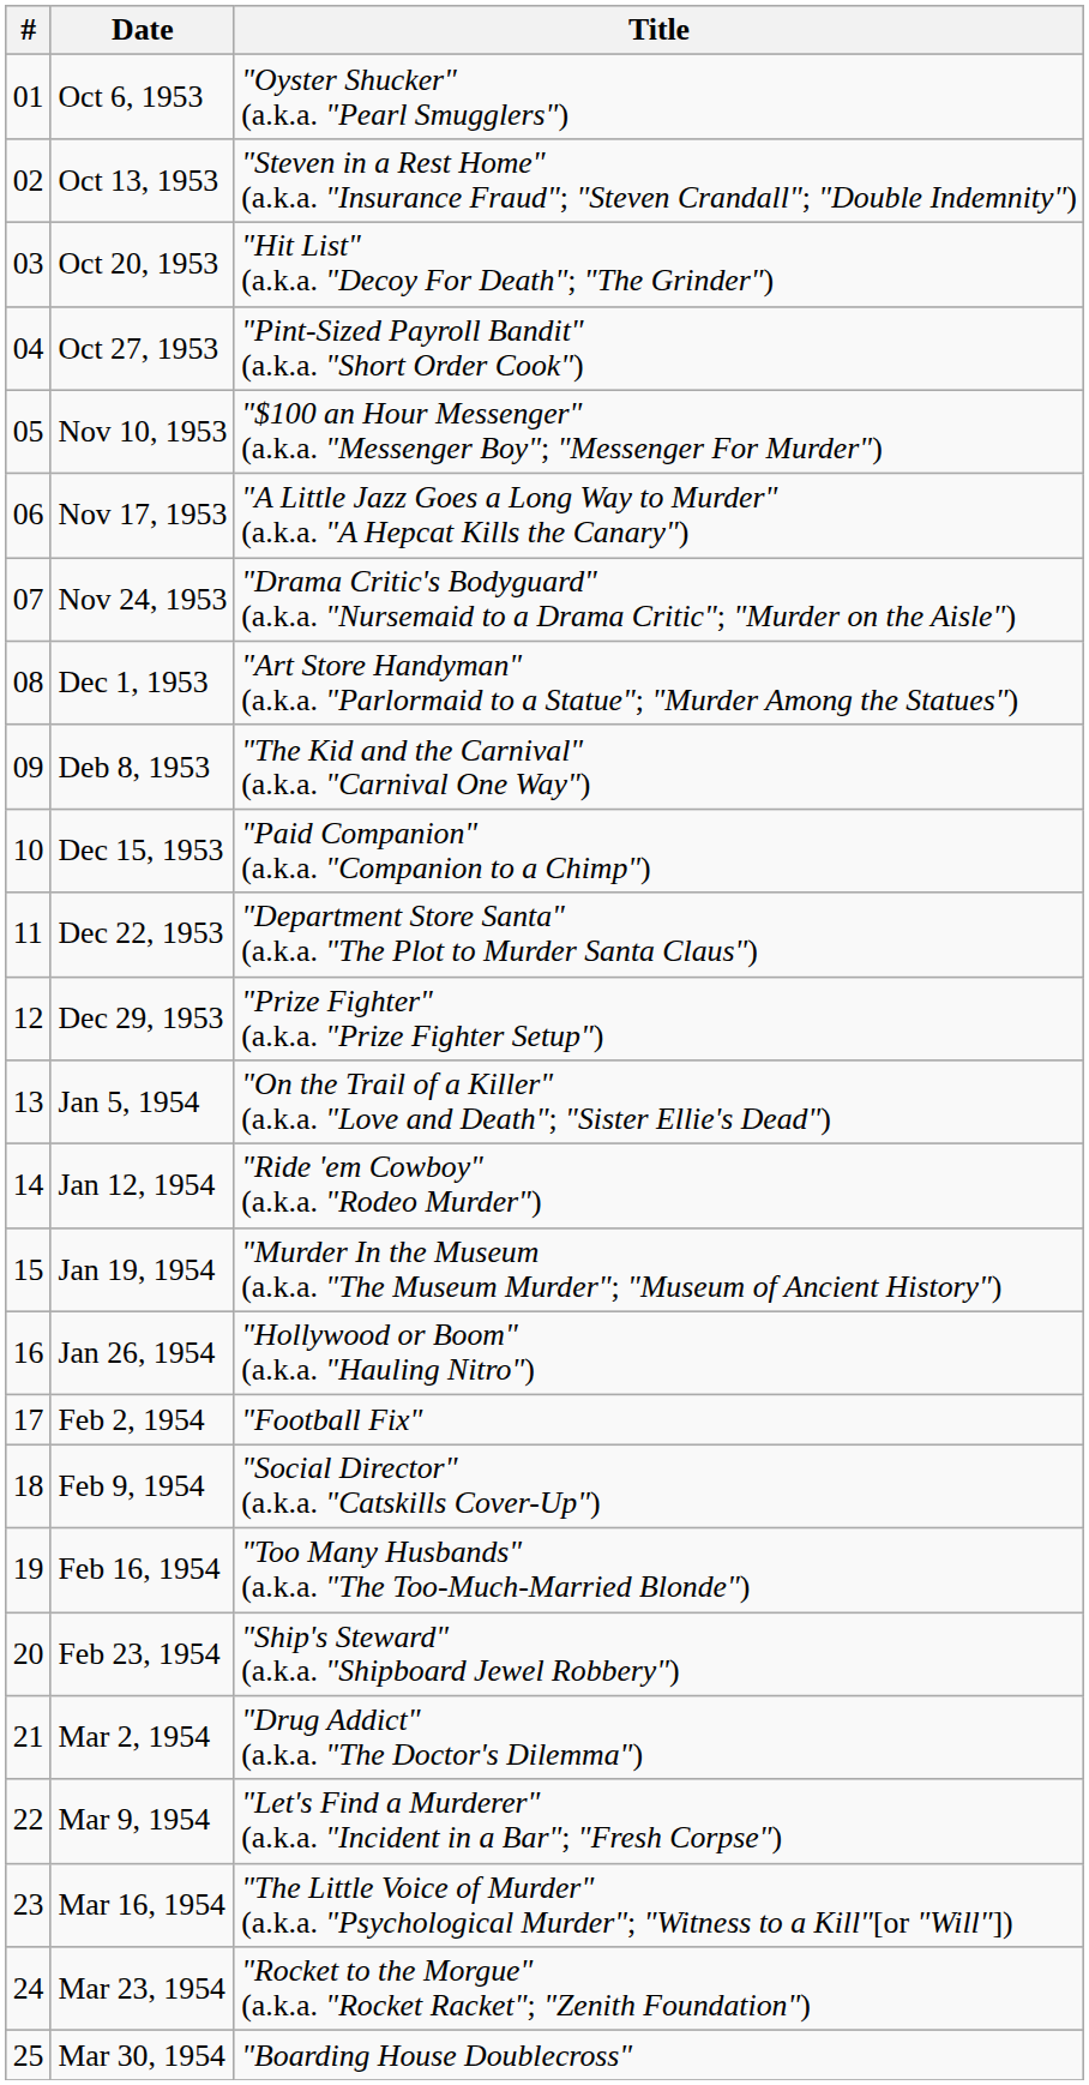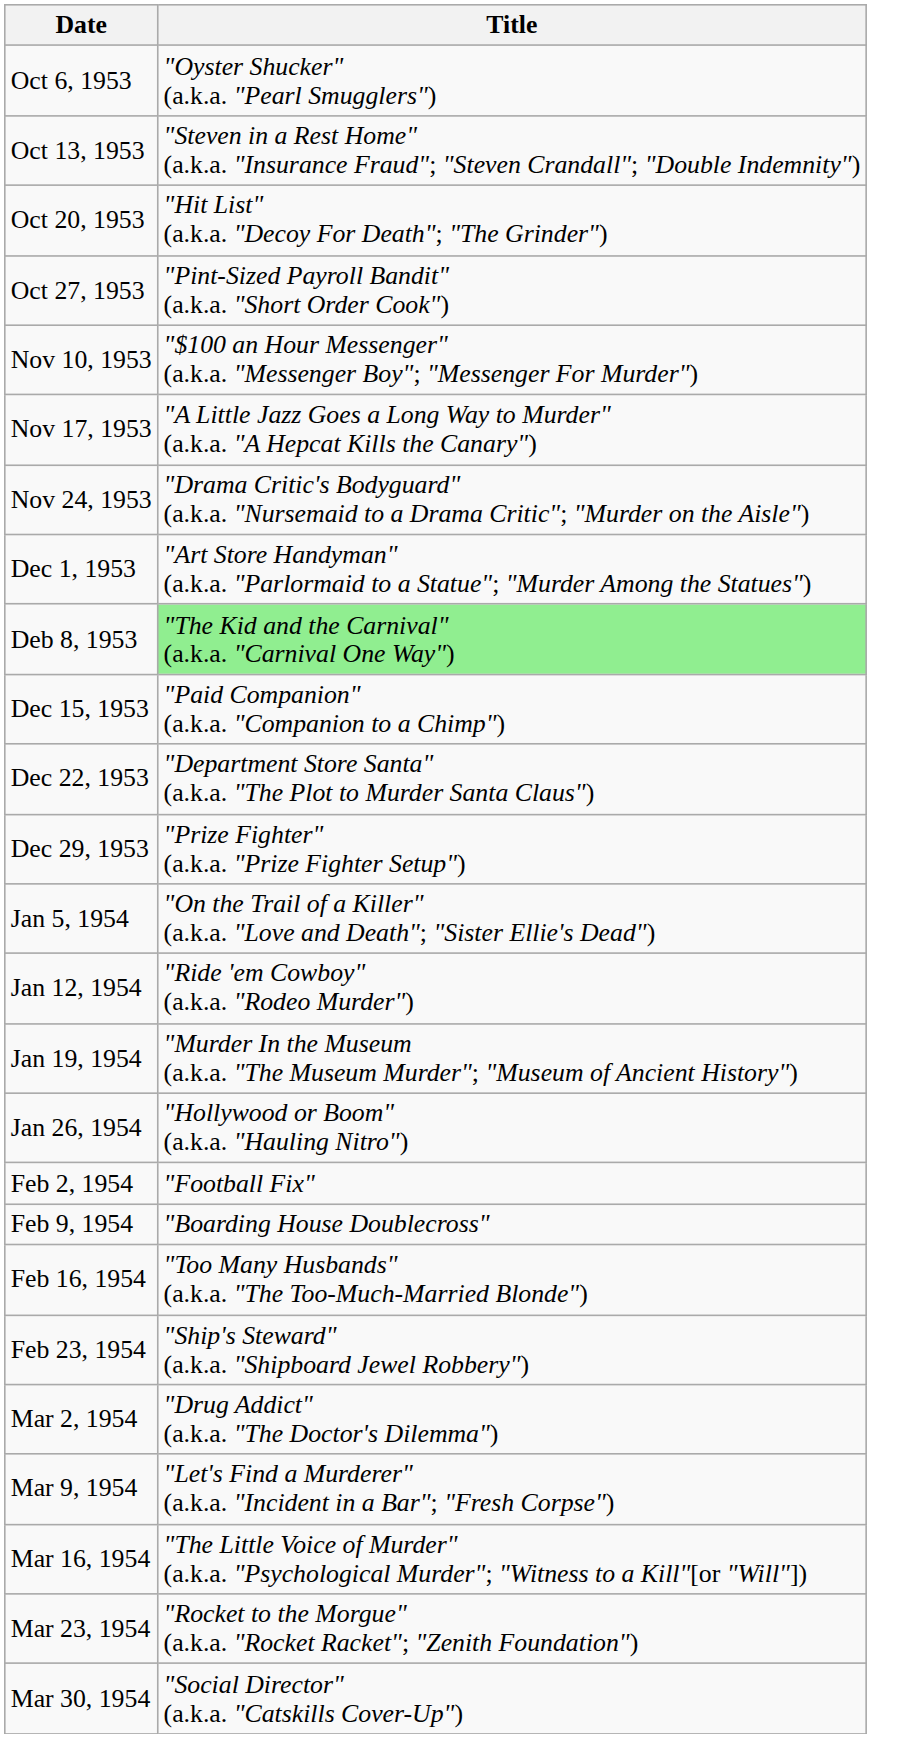 <table class="wikitable">
 <tr>
-<th align="center">#</th>
 <th align="center">Date</th>
 <th align="center">Title</th>
 </tr>
 <tr>
-<td>01</td>
 <td>Oct 6, 1953</td>
 <td><em>"Oyster Shucker"</em><br>(a.k.a. <em>"Pearl Smugglers"</em>)</td>
 </tr>
 <tr>
-<td>02</td>
 <td>Oct 13, 1953</td>
 <td><em>"Steven in a Rest Home"</em><br>(a.k.a. <em>"Insurance Fraud"</em>; <em>"Steven Crandall"</em>; <em>"Double Indemnity"</em>)</td>
 </tr>
 <tr>
-<td>03</td>
 <td>Oct 20, 1953</td>
 <td><em>"Hit List"</em><br>(a.k.a. <em>"Decoy For Death"</em>; <em>"The Grinder"</em>)</td>
 </tr>
 <tr>
-<td>04</td>
 <td>Oct 27, 1953</td>
 <td><em>"Pint-Sized Payroll Bandit"</em><br>(a.k.a. <em>"Short Order Cook"</em>)</td>
 </tr>
 <tr>
-<td>05</td>
 <td>Nov 10, 1953</td>
 <td><em>"$100 an Hour Messenger"</em><br>(a.k.a. <em>"Messenger Boy"</em>; <em>"Messenger For Murder"</em>)</td>
 </tr>
 <tr>
-<td>06</td>
 <td>Nov 17, 1953</td>
 <td><em>"A Little Jazz Goes a Long Way to Murder"</em><br>(a.k.a. <em>"A Hepcat Kills the Canary"</em>)</td>
 </tr>
 <tr>
-<td>07</td>
 <td>Nov 24, 1953</td>
 <td><em>"Drama Critic's Bodyguard"</em><br>(a.k.a. <em>"Nursemaid to a Drama Critic"</em>; <em>"Murder on the Aisle"</em>)</td>
 </tr>
 <tr>
-<td>08</td>
 <td>Dec 1, 1953</td>
 <td><em>"Art Store Handyman"</em><br>(a.k.a. <em>"Parlormaid to a Statue"</em>; <em>"Murder Among the Statues"</em>)</td>
 </tr>
 <tr>
-<td>09</td>
 <td>Deb 8, 1953</td>
-<td><em>"The Kid and the Carnival"</em><br>(a.k.a. <em>"Carnival One Way"</em>)</td>
+<td style="background: lightgreen;"><em>"The Kid and the Carnival"</em><br>(a.k.a. <em>"Carnival One Way"</em>)</td>
 </tr>
 <tr>
-<td>10</td>
 <td>Dec 15, 1953</td>
 <td><em>"Paid Companion"</em><br>(a.k.a. <em>"Companion to a Chimp"</em>)</td>
 </tr>
 <tr>
-<td>11</td>
 <td>Dec 22, 1953</td>
 <td><em>"Department Store Santa"</em><br>(a.k.a. <em>"The Plot to Murder Santa Claus"</em>)</td>
 </tr>
 <tr>
-<td>12</td>
 <td>Dec 29, 1953</td>
 <td><em>"Prize Fighter"</em><br>(a.k.a. <em>"Prize Fighter Setup"</em>)</td>
 </tr>
 <tr>
-<td>13</td>
 <td>Jan 5, 1954</td>
 <td><em>"On the Trail of a Killer"</em><br>(a.k.a. <em>"Love and Death"</em>; <em>"Sister Ellie's Dead"</em>)</td>
 </tr>
 <tr>
-<td>14</td>
 <td>Jan 12, 1954</td>
 <td><em>"Ride 'em Cowboy"</em><br>(a.k.a. <em>"Rodeo Murder"</em>)</td>
 </tr>
 <tr>
-<td>15</td>
 <td>Jan 19, 1954</td>
 <td><em>"Murder In the Museum</em><br>(a.k.a. <em>"The Museum Murder"</em>; <em>"Museum of Ancient History"</em>)</td>
 </tr>
 <tr>
-<td>16</td>
 <td>Jan 26, 1954</td>
 <td><em>"Hollywood or Boom"</em><br>(a.k.a. <em>"Hauling Nitro"</em>)</td>
 </tr>
 <tr>
-<td>17</td>
 <td>Feb 2, 1954</td>
 <td><em>"Football Fix"</em></td>
 </tr>
 <tr>
-<td>18</td>
 <td>Feb 9, 1954</td>
-<td><em>"Social Director"</em><br>(a.k.a. <em>"Catskills Cover-Up"</em>)</td>
+<td><em>"Boarding House Doublecross"</em></td>
 </tr>
 <tr>
-<td>19</td>
 <td>Feb 16, 1954</td>
 <td><em>"Too Many Husbands"</em><br>(a.k.a. <em>"The Too-Much-Married Blonde"</em>)</td>
 </tr>
 <tr>
-<td>20</td>
 <td>Feb 23, 1954</td>
 <td><em>"Ship's Steward"</em><br>(a.k.a. <em>"Shipboard Jewel Robbery"</em>)</td>
 </tr>
 <tr>
-<td>21</td>
 <td>Mar 2, 1954</td>
 <td><em>"Drug Addict"</em><br>(a.k.a. <em>"The Doctor's Dilemma"</em>)</td>
 </tr>
 <tr>
-<td>22</td>
 <td>Mar 9, 1954</td>
 <td><em>"Let's Find a Murderer"</em><br>(a.k.a. <em>"Incident in a Bar"</em>; <em>"Fresh Corpse"</em>)</td>
 </tr>
 <tr>
-<td>23</td>
 <td>Mar 16, 1954</td>
 <td><em>"The Little Voice of Murder"</em><br>(a.k.a. <em>"Psychological Murder"</em>; <em>"Witness to a Kill"</em>[or <em>"Will"</em>])</td>
 </tr>
 <tr>
-<td>24</td>
 <td>Mar 23, 1954</td>
 <td><em>"Rocket to the Morgue"</em><br>(a.k.a. <em>"Rocket Racket"</em>; <em>"Zenith Foundation"</em>)</td>
 </tr>
 <tr>
-<td>25</td>
 <td>Mar 30, 1954</td>
-<td><em>"Boarding House Doublecross"</em></td>
+<td><em>"Social Director"</em><br>(a.k.a. <em>"Catskills Cover-Up"</em>)</td>
 </tr>
 </table>
